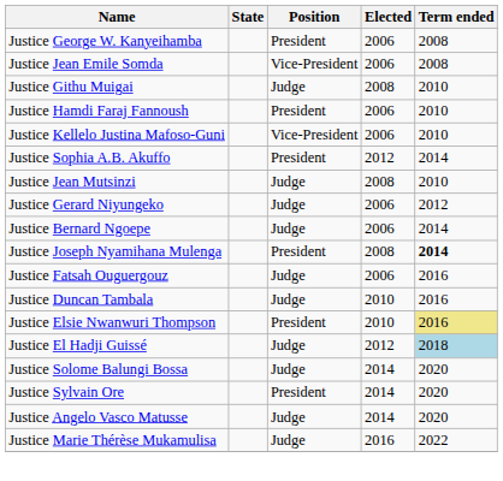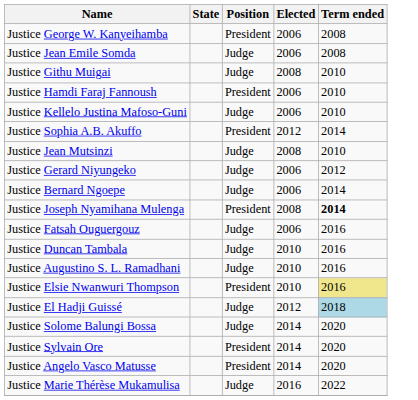 <table border="1" class="wikitable" style="text-align:left">
 <tr>
 <th>Name</th>
 <th>State</th>
 <th>Position</th>
 <th>Elected</th>
 <th>Term ended</th>
 </tr>
 <tr>
 <td>Justice <a href='#'>George W. Kanyeihamba</a></td>
 <td></td>
 <td>President</td>
 <td>2006</td>
 <td>2008</td>
 </tr>
 <tr>
 <td>Justice <a href='#'>Jean Emile Somda</a></td>
 <td></td>
-<td>Vice-President</td>
+<td>Judge</td>
 <td>2006</td>
 <td>2008</td>
 </tr>
 <tr>
 <td>Justice <a href='#'>Githu Muigai</a></td>
 <td></td>
 <td>Judge</td>
 <td>2008</td>
 <td>2010</td>
 </tr>
 <tr>
 <td>Justice <a href='#'>Hamdi Faraj Fannoush</a></td>
 <td></td>
 <td>President</td>
 <td>2006</td>
 <td>2010</td>
 </tr>
 <tr>
 <td>Justice <a href='#'>Kellelo Justina Mafoso-Guni</a></td>
 <td></td>
-<td>Vice-President</td>
+<td>Judge</td>
 <td>2006</td>
 <td>2010</td>
 </tr>
 <tr>
 <td>Justice <a href='#'>Sophia A.B. Akuffo</a></td>
 <td></td>
 <td>President</td>
 <td>2012</td>
 <td>2014</td>
 </tr>
 <tr>
 <td>Justice <a href='#'>Jean Mutsinzi</a></td>
 <td></td>
 <td>Judge</td>
 <td>2008</td>
 <td>2010</td>
 </tr>
 <tr>
 <td>Justice <a href='#'>Gerard Niyungeko</a></td>
 <td></td>
 <td>Judge</td>
 <td>2006</td>
 <td>2012</td>
 </tr>
 <tr>
 <td>Justice <a href='#'>Bernard Ngoepe</a></td>
 <td></td>
 <td>Judge</td>
 <td>2006</td>
 <td>2014</td>
 </tr>
 <tr>
 <td>Justice <a href='#'>Joseph Nyamihana Mulenga</a></td>
 <td></td>
 <td>President</td>
 <td>2008</td>
 <td><strong>2014</strong></td>
 </tr>
 <tr>
 <td>Justice <a href='#'>Fatsah Ouguergouz</a></td>
 <td></td>
 <td>Judge</td>
 <td>2006</td>
 <td>2016</td>
 </tr>
 <tr>
 <td>Justice <a href='#'>Duncan Tambala</a></td>
 <td></td>
 <td>Judge</td>
 <td>2010</td>
 <td>2016</td>
 </tr>
 <tr>
+<td>Justice <a href='#'>Augustino S. L. Ramadhani</a></td>
+<td></td>
+<td>Judge</td>
+<td>2010</td>
+<td>2016</td>
+</tr>
+<tr>
 <td>Justice <a href='#'>Elsie Nwanwuri Thompson</a></td>
 <td></td>
 <td>President</td>
 <td>2010</td>
 <td style="background: khaki;">2016</td>
 </tr>
 <tr>
 <td>Justice <a href='#'>El Hadji Guissé</a></td>
 <td></td>
 <td>Judge</td>
 <td>2012</td>
 <td style="background: lightblue;">2018</td>
 </tr>
 <tr>
 <td>Justice <a href='#'>Solome Balungi Bossa</a></td>
 <td></td>
 <td>Judge</td>
 <td>2014</td>
 <td>2020</td>
 </tr>
 <tr>
 <td>Justice <a href='#'>Sylvain Ore</a></td>
 <td></td>
 <td>President</td>
 <td>2014</td>
 <td>2020</td>
 </tr>
 <tr>
 <td>Justice <a href='#'>Angelo Vasco Matusse</a></td>
 <td></td>
-<td>Judge</td>
+<td>President</td>
 <td>2014</td>
 <td>2020</td>
 </tr>
 <tr>
 <td>Justice <a href='#'>Marie Thérèse Mukamulisa</a></td>
 <td></td>
 <td>Judge</td>
 <td>2016</td>
 <td>2022</td>
 </tr>
 <tr>
 </tr>
 </table>
